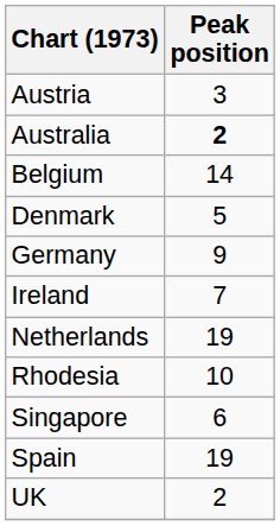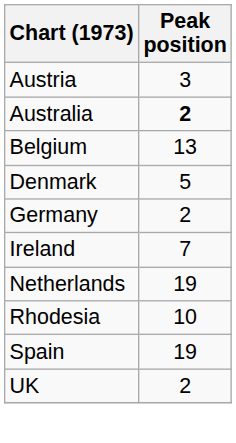 <table class="wikitable sortable">
 <tr>
 <th>Chart (1973)</th>
 <th>Peak<br>position</th>
 </tr>
 <tr>
 <td>Austria</td>
 <td style="text-align:center;">3</td>
 </tr>
 <tr>
 <td>Australia</td>
 <td style="text-align:center;"><strong>2</strong></td>
 </tr>
 <tr>
 <td>Belgium</td>
-<td style="text-align:center;">14</td>
+<td style="text-align:center;">13</td>
 </tr>
 <tr>
 <td>Denmark</td>
 <td style="text-align:center;">5</td>
 </tr>
 <tr>
 <td>Germany</td>
-<td style="text-align:center;">9</td>
+<td style="text-align:center;">2</td>
 </tr>
 <tr>
 <td>Ireland</td>
 <td style="text-align:center;">7</td>
 </tr>
 <tr>
 <td>Netherlands</td>
 <td style="text-align:center;">19</td>
 </tr>
 <tr>
 <td>Rhodesia</td>
 <td style="text-align:center;">10</td>
 </tr>
 <tr>
-<td>Singapore</td>
-<td style="text-align:center;">6</td>
-</tr>
-<tr>
 <td>Spain</td>
 <td style="text-align:center;">19</td>
 </tr>
 <tr>
 <td>UK</td>
 <td style="text-align:center;">2</td>
 </tr>
 <tr>
 </tr>
 </table>
